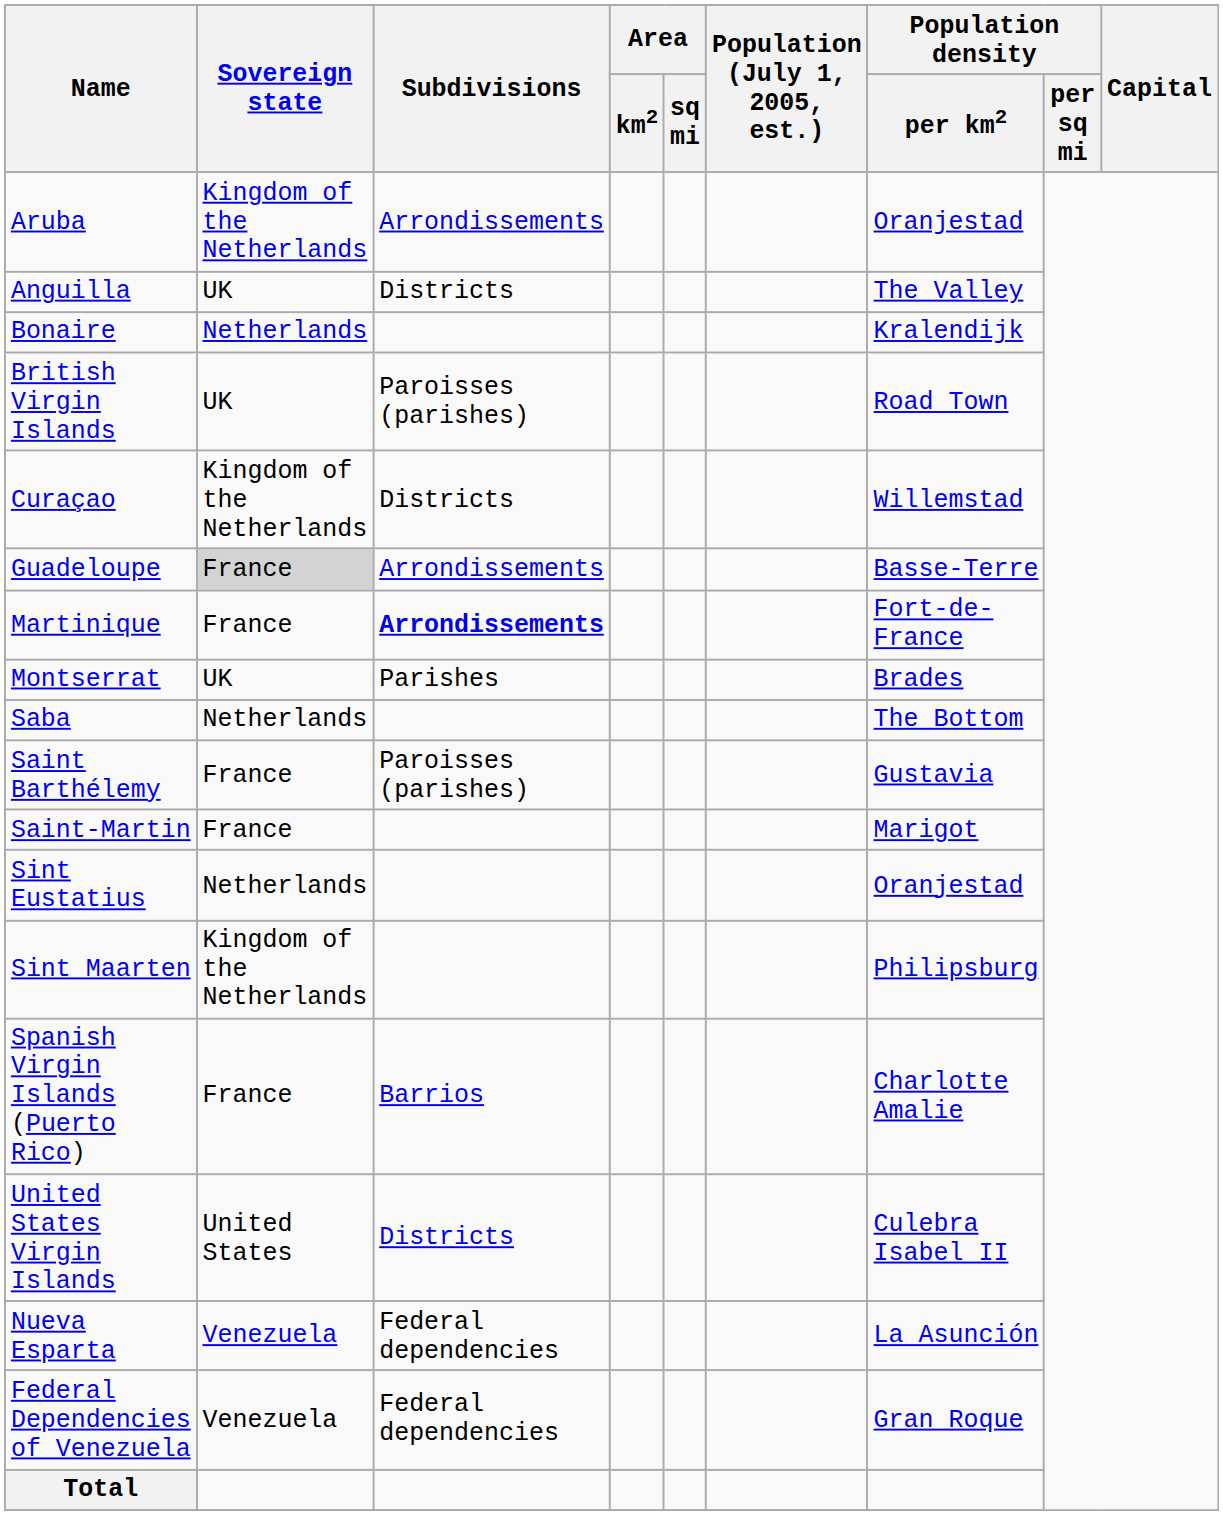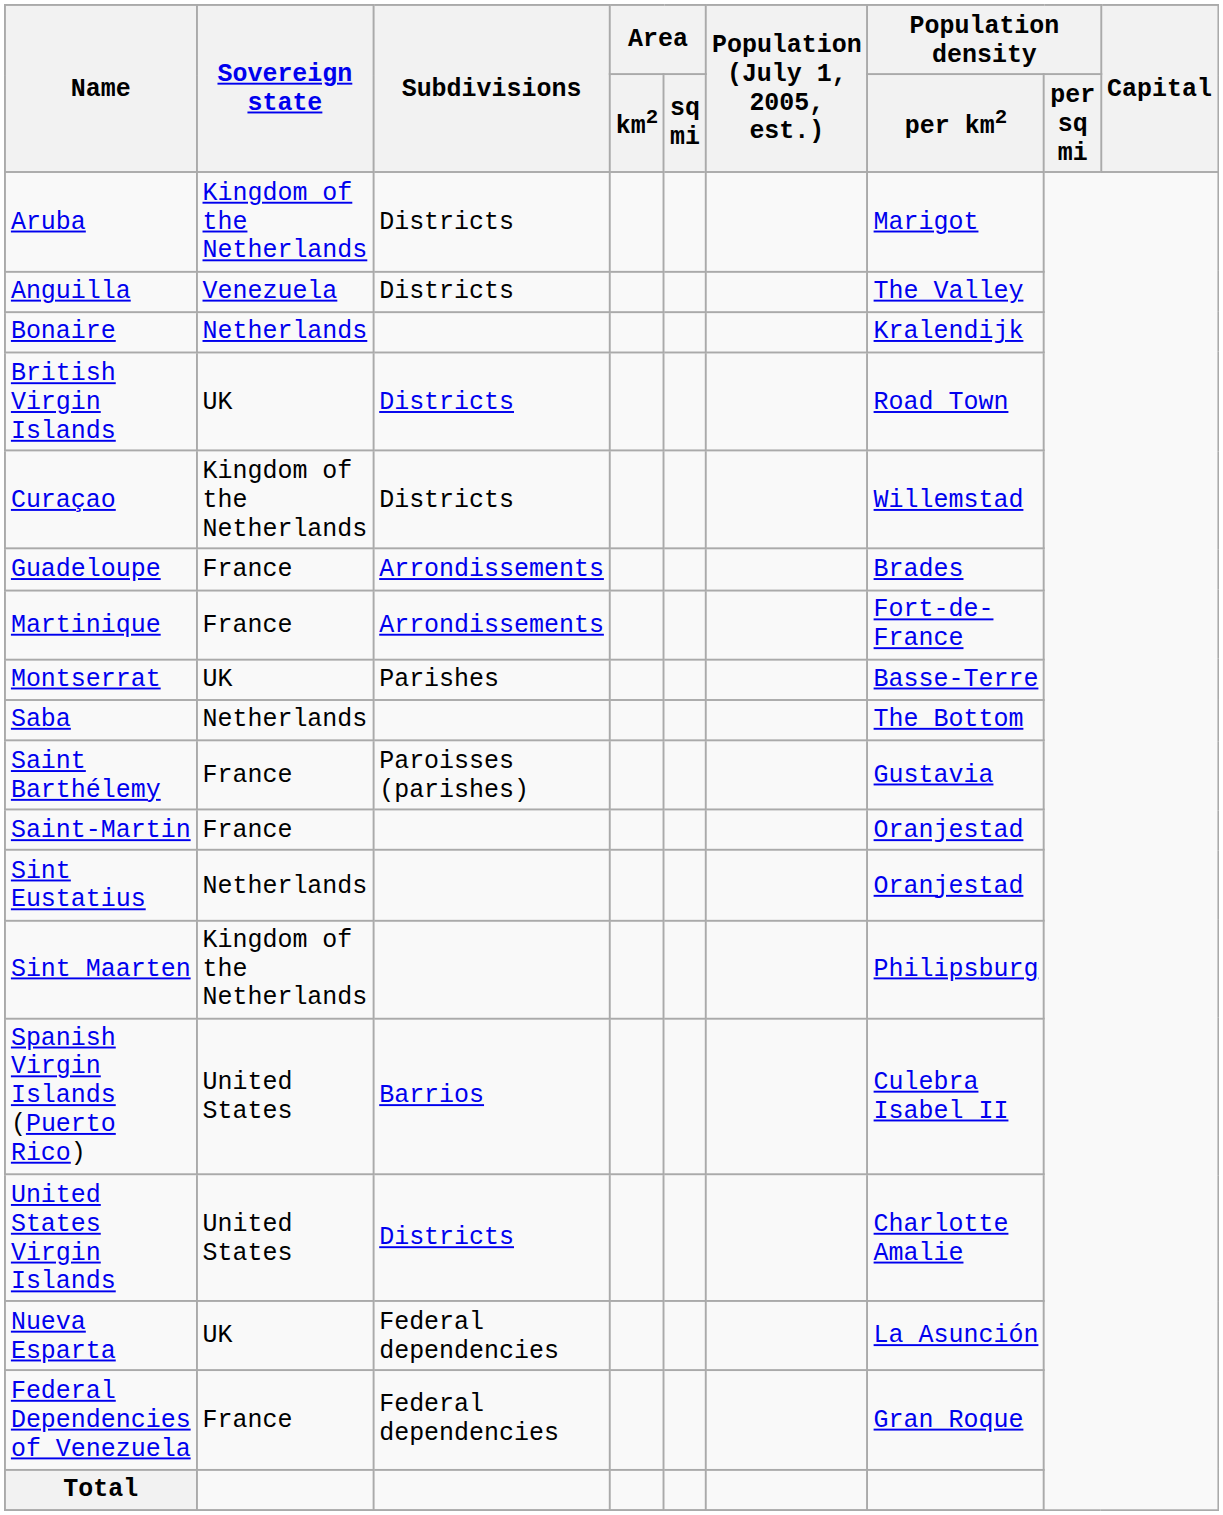 <table class="wikitable sortable">
 <tr style="background:#ececec;">
 <th rowspan=2>Name</th>
 <th rowspan=2><a href='#'>Sovereign state</a></th>
 <th rowspan=2 class="unsortable">Subdivisions</th>
 <th colspan=2>Area</th>
 <th rowspan=2>Population<br>(July 1, 2005, est.)</th>
 <th colspan=2>Population density</th>
 <th rowspan=2 class="unsortable">Capital</th>
 </tr>
 <tr>
 <th>km<sup>2</sup></th>
 <th>sq mi</th>
 <th>per km<sup>2</sup></th>
 <th>per sq mi</th>
 </tr>
 <tr>
 <td><a href='#'>Aruba</a></td>
 <td><a href='#'>Kingdom of the Netherlands</a></td>
-<td><a href='#'>Arrondissements</a></td>
+<td>Districts</td>
 <td></td>
 <td style="text-align:right;"></td>
 <td></td>
-<td><a href='#'>Oranjestad</a></td>
+<td><a href='#'>Marigot</a></td>
 </tr>
 <tr>
 <td><a href='#'>Anguilla</a></td>
-<td>UK</td>
+<td><a href='#'>Venezuela</a></td>
 <td>Districts</td>
 <td></td>
 <td style="text-align:right;"></td>
 <td></td>
 <td><a href='#'>The Valley</a></td>
 </tr>
 <tr>
 <td><a href='#'>Bonaire</a></td>
 <td><a href='#'>Netherlands</a></td>
 <td></td>
 <td></td>
 <td style="text-align:right;"></td>
 <td></td>
 <td><a href='#'>Kralendijk</a></td>
 </tr>
 <tr>
 <td><a href='#'>British Virgin Islands</a></td>
 <td>UK</td>
-<td>Paroisses (parishes)</td>
+<td><a href='#'>Districts</a></td>
 <td></td>
 <td style="text-align:right;"></td>
 <td></td>
 <td><a href='#'>Road Town</a></td>
 </tr>
 <tr>
 <td><a href='#'>Curaçao</a></td>
 <td>Kingdom of the Netherlands</td>
 <td>Districts</td>
 <td></td>
 <td style="text-align:right;"></td>
 <td></td>
 <td><a href='#'>Willemstad</a></td>
 </tr>
 <tr>
 <td><a href='#'>Guadeloupe</a></td>
-<td style="background: lightgrey;">France</td>
+<td>France</td>
 <td><a href='#'>Arrondissements</a></td>
 <td></td>
 <td style="text-align:right;"></td>
 <td></td>
-<td><a href='#'>Basse-Terre</a></td>
+<td><a href='#'>Brades</a></td>
 </tr>
 <tr>
 <td><a href='#'>Martinique</a></td>
 <td>France</td>
-<td><strong><a href='#'>Arrondissements</a></strong></td>
+<td><a href='#'>Arrondissements</a></td>
 <td></td>
 <td style="text-align:right;"></td>
 <td></td>
 <td><a href='#'>Fort-de-France</a></td>
 </tr>
 <tr>
 <td><a href='#'>Montserrat</a></td>
 <td>UK</td>
 <td>Parishes</td>
 <td></td>
 <td style="text-align:right;"></td>
 <td></td>
-<td><a href='#'>Brades</a></td>
+<td><a href='#'>Basse-Terre</a></td>
 </tr>
 <tr>
 <td><a href='#'>Saba</a></td>
 <td>Netherlands</td>
 <td></td>
 <td></td>
 <td style="text-align:right;"></td>
 <td></td>
 <td><a href='#'>The Bottom</a></td>
 </tr>
 <tr>
 <td><a href='#'>Saint Barthélemy</a></td>
 <td>France</td>
 <td>Paroisses (parishes)</td>
 <td></td>
 <td style="text-align:right;"></td>
 <td></td>
 <td><a href='#'>Gustavia</a></td>
 </tr>
 <tr>
 <td><a href='#'>Saint-Martin</a></td>
 <td>France</td>
 <td></td>
 <td></td>
 <td style="text-align:right;"></td>
 <td></td>
-<td><a href='#'>Marigot</a></td>
+<td><a href='#'>Oranjestad</a></td>
 </tr>
 <tr>
 <td><a href='#'>Sint Eustatius</a></td>
 <td>Netherlands</td>
 <td></td>
 <td></td>
 <td style="text-align:right;"></td>
 <td></td>
 <td><a href='#'>Oranjestad</a></td>
 </tr>
 <tr>
 <td><a href='#'>Sint Maarten</a></td>
 <td>Kingdom of the Netherlands</td>
 <td></td>
 <td></td>
 <td style="text-align:right;"></td>
 <td></td>
 <td><a href='#'>Philipsburg</a></td>
 </tr>
 <tr>
 <td><a href='#'>Spanish Virgin Islands</a> (<a href='#'>Puerto Rico</a>)</td>
-<td>France</td>
+<td>United States</td>
 <td><a href='#'>Barrios</a></td>
 <td></td>
 <td style="text-align:right;"></td>
 <td></td>
-<td><a href='#'>Charlotte Amalie</a></td>
+<td><a href='#'>Culebra</a><br><a href='#'>Isabel II</a></td>
 </tr>
 <tr>
 <td><a href='#'>United States Virgin Islands</a></td>
 <td>United States</td>
 <td><a href='#'>Districts</a></td>
 <td></td>
 <td style="text-align:right;"></td>
 <td></td>
-<td><a href='#'>Culebra</a><br><a href='#'>Isabel II</a></td>
+<td><a href='#'>Charlotte Amalie</a></td>
 </tr>
 <tr>
 <td><a href='#'>Nueva Esparta</a></td>
-<td><a href='#'>Venezuela</a></td>
+<td>UK</td>
 <td>Federal dependencies</td>
 <td></td>
 <td style="text-align:right;"></td>
 <td></td>
 <td><a href='#'>La Asunción</a></td>
 </tr>
 <tr>
 <td><a href='#'>Federal Dependencies of Venezuela</a></td>
-<td>Venezuela</td>
+<td>France</td>
 <td>Federal dependencies</td>
 <td></td>
 <td style="text-align:right;"></td>
 <td></td>
 <td><a href='#'>Gran Roque</a></td>
 </tr>
 <tr style=" font-weight:bold; " class="sortbottom">
 <th>Total</th>
 <td></td>
 <td></td>
 <td></td>
 <td style="text-align:right;"></td>
 <td></td>
 <td></td>
 </tr>
 <tr>
 </tr>
 </table>
